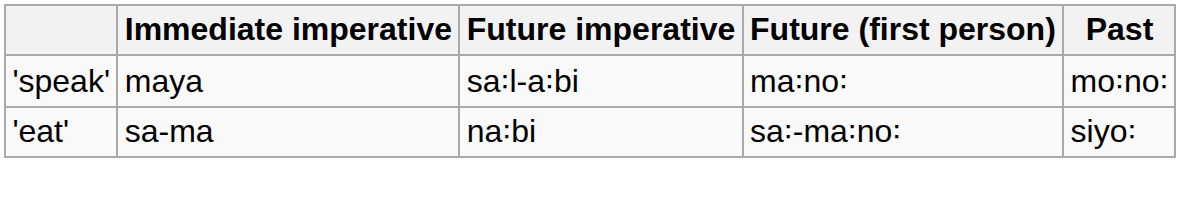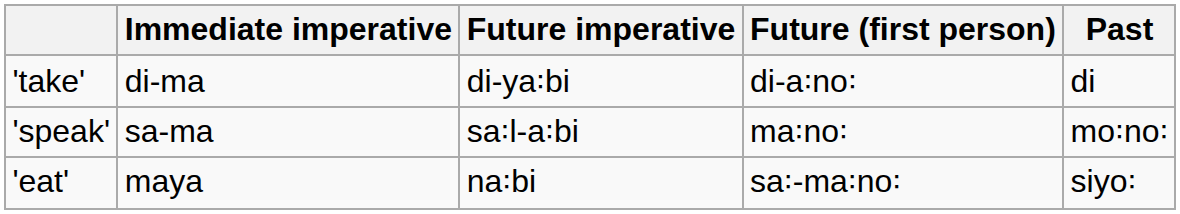 <table class="wikitable">
 <tr>
 <th></th>
 <th>Immediate imperative</th>
 <th>Future imperative</th>
 <th>Future (first person)</th>
 <th>Past</th>
 </tr>
 <tr>
+<td>'take'</td>
+<td>di-ma</td>
+<td>di-ya꞉bi</td>
+<td>di-a꞉no꞉</td>
+<td>di</td>
+</tr>
+<tr>
 <td>'speak'</td>
-<td>maya</td>
+<td>sa-ma</td>
 <td>sa꞉l-a꞉bi</td>
 <td>ma꞉no꞉</td>
 <td>mo꞉no꞉</td>
 </tr>
 <tr>
 <td>'eat'</td>
-<td>sa-ma</td>
+<td>maya</td>
 <td>na꞉bi</td>
 <td>sa꞉-ma꞉no꞉</td>
 <td>siyo꞉</td>
 </tr>
 </table>
